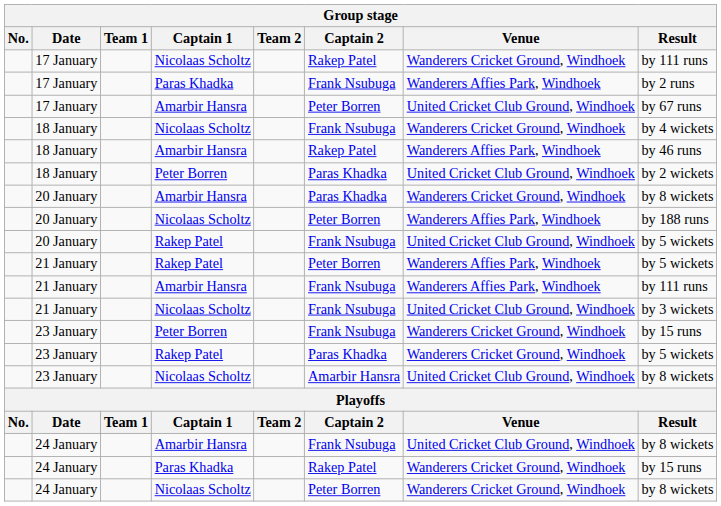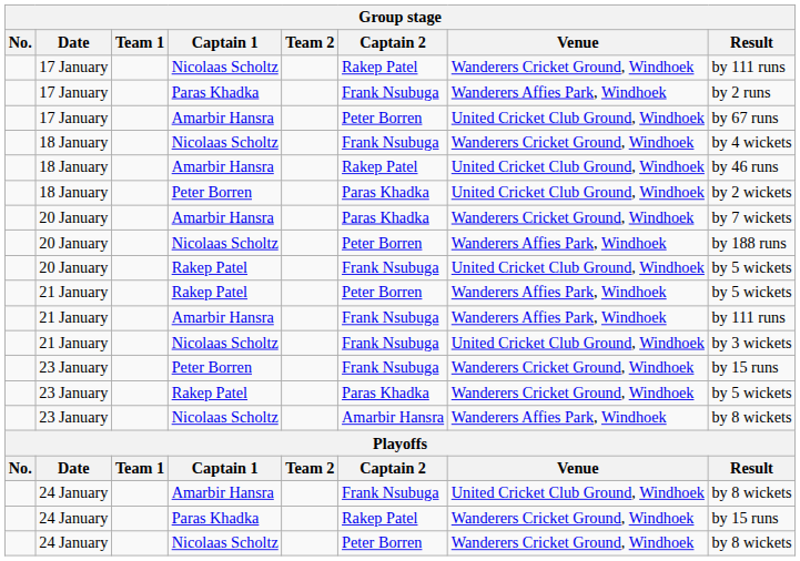 <table class="wikitable">
 <tr>
 <th colspan="8">Group stage</th>
 </tr>
 <tr>
 <th>No.</th>
 <th>Date</th>
 <th>Team 1</th>
 <th>Captain 1</th>
 <th>Team 2</th>
 <th>Captain 2</th>
 <th>Venue</th>
 <th>Result</th>
 </tr>
 <tr>
 <td></td>
 <td>17 January</td>
 <td></td>
 <td><a href='#'>Nicolaas Scholtz</a></td>
 <td></td>
 <td><a href='#'>Rakep Patel</a></td>
 <td><a href='#'>Wanderers Cricket Ground</a>, <a href='#'>Windhoek</a></td>
 <td> by 111 runs</td>
 </tr>
 <tr>
 <td></td>
 <td>17 January</td>
 <td></td>
 <td><a href='#'>Paras Khadka</a></td>
 <td></td>
 <td><a href='#'>Frank Nsubuga</a></td>
 <td><a href='#'>Wanderers Affies Park</a>, <a href='#'>Windhoek</a></td>
 <td> by 2 runs</td>
 </tr>
 <tr>
 <td></td>
 <td>17 January</td>
 <td></td>
 <td><a href='#'>Amarbir Hansra</a></td>
 <td></td>
 <td><a href='#'>Peter Borren</a></td>
 <td><a href='#'>United Cricket Club Ground</a>, <a href='#'>Windhoek</a></td>
 <td> by 67 runs</td>
 </tr>
 <tr>
 <td></td>
 <td>18 January</td>
 <td></td>
 <td><a href='#'>Nicolaas Scholtz</a></td>
 <td></td>
 <td><a href='#'>Frank Nsubuga</a></td>
 <td><a href='#'>Wanderers Cricket Ground</a>, <a href='#'>Windhoek</a></td>
 <td> by 4 wickets</td>
 </tr>
 <tr>
 <td></td>
 <td>18 January</td>
 <td></td>
 <td><a href='#'>Amarbir Hansra</a></td>
 <td></td>
 <td><a href='#'>Rakep Patel</a></td>
-<td><a href='#'>Wanderers Affies Park</a>, <a href='#'>Windhoek</a></td>
+<td><a href='#'>United Cricket Club Ground</a>, <a href='#'>Windhoek</a></td>
 <td> by 46 runs</td>
 </tr>
 <tr>
 <td></td>
 <td>18 January</td>
 <td></td>
 <td><a href='#'>Peter Borren</a></td>
 <td></td>
 <td><a href='#'>Paras Khadka</a></td>
 <td><a href='#'>United Cricket Club Ground</a>, <a href='#'>Windhoek</a></td>
 <td> by 2 wickets</td>
 </tr>
 <tr>
 <td></td>
 <td>20 January</td>
 <td></td>
 <td><a href='#'>Amarbir Hansra</a></td>
 <td></td>
 <td><a href='#'>Paras Khadka</a></td>
 <td><a href='#'>Wanderers Cricket Ground</a>, <a href='#'>Windhoek</a></td>
-<td> by 8 wickets</td>
+<td> by 7 wickets</td>
 </tr>
 <tr>
 <td></td>
 <td>20 January</td>
 <td></td>
 <td><a href='#'>Nicolaas Scholtz</a></td>
 <td></td>
 <td><a href='#'>Peter Borren</a></td>
 <td><a href='#'>Wanderers Affies Park</a>, <a href='#'>Windhoek</a></td>
 <td> by 188 runs</td>
 </tr>
 <tr>
 <td></td>
 <td>20 January</td>
 <td></td>
 <td><a href='#'>Rakep Patel</a></td>
 <td></td>
 <td><a href='#'>Frank Nsubuga</a></td>
 <td><a href='#'>United Cricket Club Ground</a>, <a href='#'>Windhoek</a></td>
 <td> by 5 wickets</td>
 </tr>
 <tr>
 <td></td>
 <td>21 January</td>
 <td></td>
 <td><a href='#'>Rakep Patel</a></td>
 <td></td>
 <td><a href='#'>Peter Borren</a></td>
 <td><a href='#'>Wanderers Affies Park</a>, <a href='#'>Windhoek</a></td>
 <td> by 5 wickets</td>
 </tr>
 <tr>
 <td></td>
 <td>21 January</td>
 <td></td>
 <td><a href='#'>Amarbir Hansra</a></td>
 <td></td>
 <td><a href='#'>Frank Nsubuga</a></td>
 <td><a href='#'>Wanderers Affies Park</a>, <a href='#'>Windhoek</a></td>
 <td> by 111 runs</td>
 </tr>
 <tr>
 <td></td>
 <td>21 January</td>
 <td></td>
 <td><a href='#'>Nicolaas Scholtz</a></td>
 <td></td>
 <td><a href='#'>Frank Nsubuga</a></td>
 <td><a href='#'>United Cricket Club Ground</a>, <a href='#'>Windhoek</a></td>
 <td> by 3 wickets</td>
 </tr>
 <tr>
 <td></td>
 <td>23 January</td>
 <td></td>
 <td><a href='#'>Peter Borren</a></td>
 <td></td>
 <td><a href='#'>Frank Nsubuga</a></td>
 <td><a href='#'>Wanderers Cricket Ground</a>, <a href='#'>Windhoek</a></td>
 <td> by 15 runs</td>
 </tr>
 <tr>
 <td></td>
 <td>23 January</td>
 <td></td>
 <td><a href='#'>Rakep Patel</a></td>
 <td></td>
 <td><a href='#'>Paras Khadka</a></td>
 <td><a href='#'>Wanderers Cricket Ground</a>, <a href='#'>Windhoek</a></td>
 <td> by 5 wickets</td>
 </tr>
 <tr>
 <td></td>
 <td>23 January</td>
 <td></td>
 <td><a href='#'>Nicolaas Scholtz</a></td>
 <td></td>
 <td><a href='#'>Amarbir Hansra</a></td>
-<td><a href='#'>United Cricket Club Ground</a>, <a href='#'>Windhoek</a></td>
+<td><a href='#'>Wanderers Affies Park</a>, <a href='#'>Windhoek</a></td>
 <td> by 8 wickets</td>
 </tr>
 <tr>
 <th colspan ="8 ">Playoffs</th>
 </tr>
 <tr>
 <th>No.</th>
 <th>Date</th>
 <th>Team 1</th>
 <th>Captain 1</th>
 <th>Team 2</th>
 <th>Captain 2</th>
 <th>Venue</th>
 <th>Result</th>
 </tr>
 <tr>
 <td></td>
 <td>24 January</td>
 <td></td>
 <td><a href='#'>Amarbir Hansra</a></td>
 <td></td>
 <td><a href='#'>Frank Nsubuga</a></td>
 <td><a href='#'>United Cricket Club Ground</a>,  <a href='#'>Windhoek</a></td>
 <td> by 8 wickets</td>
 </tr>
 <tr>
 <td></td>
 <td>24 January</td>
 <td></td>
 <td><a href='#'>Paras Khadka</a></td>
 <td></td>
 <td><a href='#'>Rakep Patel</a></td>
 <td><a href='#'>Wanderers Cricket Ground</a>, <a href='#'>Windhoek</a></td>
 <td> by 15 runs</td>
 </tr>
 <tr>
 <td></td>
 <td>24 January</td>
 <td></td>
 <td><a href='#'>Nicolaas Scholtz</a></td>
 <td></td>
 <td><a href='#'>Peter Borren</a></td>
 <td><a href='#'>Wanderers Cricket Ground</a>, <a href='#'>Windhoek</a></td>
 <td> by 8 wickets</td>
 </tr>
 </table>
